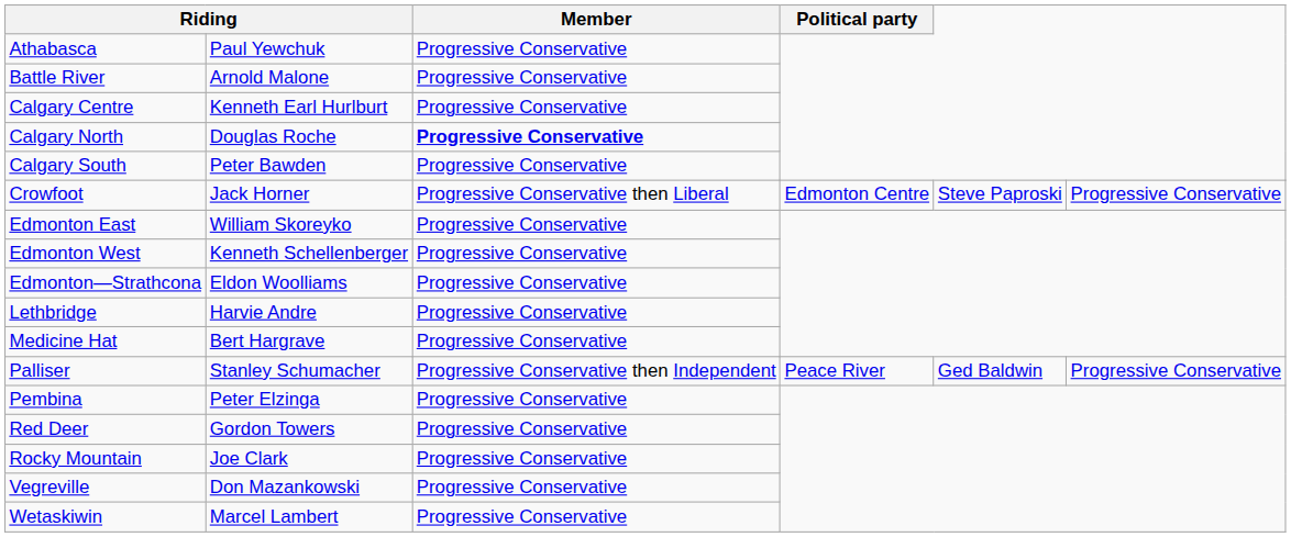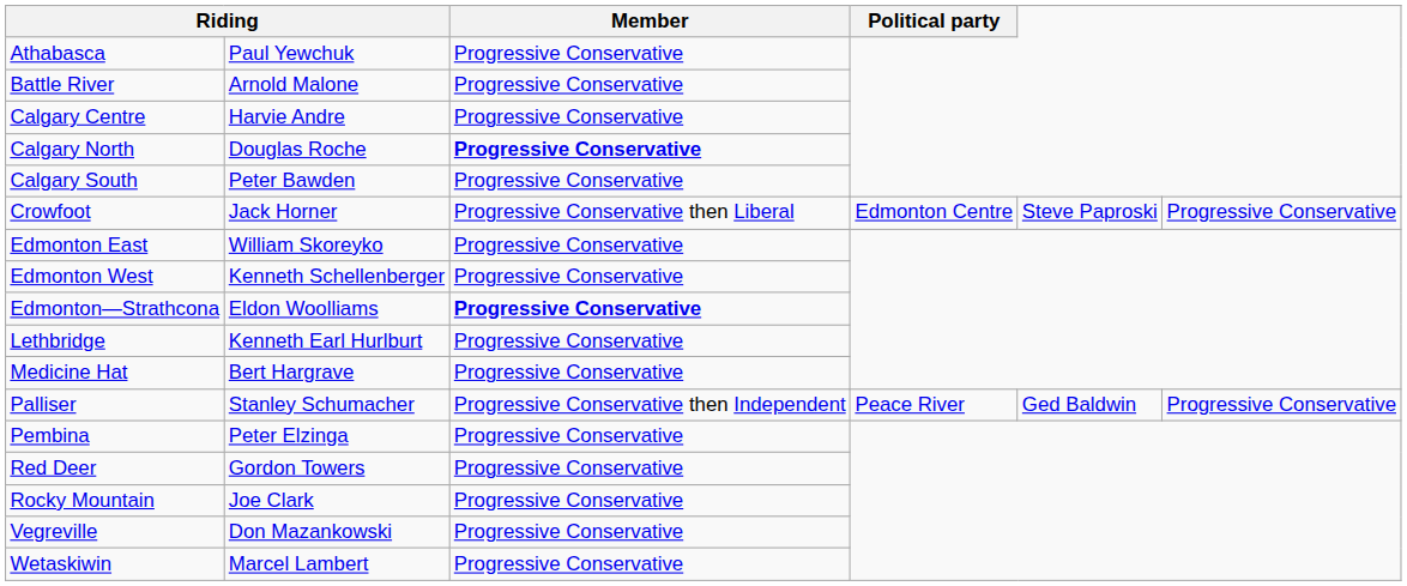 <table class="wikitable">
 <tr>
 <th colspan="2">Riding</th>
 <th>Member</th>
 <th>Political party</th>
 </tr>
 <tr>
 <td><a href='#'>Athabasca</a></td>
 <td><a href='#'>Paul Yewchuk</a></td>
 <td><a href='#'>Progressive Conservative</a></td>
 </tr>
 <tr>
 <td><a href='#'>Battle River</a></td>
 <td><a href='#'>Arnold Malone</a></td>
 <td><a href='#'>Progressive Conservative</a></td>
 </tr>
 <tr>
 <td><a href='#'>Calgary Centre</a></td>
-<td><a href='#'>Kenneth Earl Hurlburt</a></td>
+<td><a href='#'>Harvie Andre</a></td>
 <td><a href='#'>Progressive Conservative</a></td>
 </tr>
 <tr>
 <td><a href='#'>Calgary North</a></td>
 <td><a href='#'>Douglas Roche</a></td>
 <td><strong><a href='#'>Progressive Conservative</a></strong></td>
 </tr>
 <tr>
 <td><a href='#'>Calgary South</a></td>
 <td><a href='#'>Peter Bawden</a></td>
 <td><a href='#'>Progressive Conservative</a></td>
 </tr>
 <tr>
 <td rowspan=2><a href='#'>Crowfoot</a></td>
 <td rowspan=2><a href='#'>Jack Horner</a></td>
 <td rowspan=2><a href='#'>Progressive Conservative</a> then <a href='#'>Liberal</a><br></td>
 </tr>
 <tr>
 <td><a href='#'>Edmonton Centre</a></td>
 <td><a href='#'>Steve Paproski</a></td>
 <td><a href='#'>Progressive Conservative</a></td>
 </tr>
 <tr>
 <td><a href='#'>Edmonton East</a></td>
 <td><a href='#'>William Skoreyko</a></td>
 <td><a href='#'>Progressive Conservative</a></td>
 </tr>
 <tr>
 <td><a href='#'>Edmonton West</a></td>
 <td><a href='#'>Kenneth Schellenberger</a></td>
 <td><a href='#'>Progressive Conservative</a></td>
 </tr>
 <tr>
 <td><a href='#'>Edmonton—Strathcona</a></td>
 <td><a href='#'>Eldon Woolliams</a></td>
-<td><a href='#'>Progressive Conservative</a></td>
+<td><strong><a href='#'>Progressive Conservative</a></strong></td>
 </tr>
 <tr>
 <td><a href='#'>Lethbridge</a></td>
-<td><a href='#'>Harvie Andre</a></td>
+<td><a href='#'>Kenneth Earl Hurlburt</a></td>
 <td><a href='#'>Progressive Conservative</a></td>
 </tr>
 <tr>
 <td><a href='#'>Medicine Hat</a></td>
 <td><a href='#'>Bert Hargrave</a></td>
 <td><a href='#'>Progressive Conservative</a></td>
 </tr>
 <tr>
 <td rowspan=2><a href='#'>Palliser</a></td>
 <td rowspan=2><a href='#'>Stanley Schumacher</a></td>
 <td rowspan=2><a href='#'>Progressive Conservative</a> then <a href='#'>Independent</a><br></td>
 </tr>
 <tr>
 <td><a href='#'>Peace River</a></td>
 <td><a href='#'>Ged Baldwin</a></td>
 <td><a href='#'>Progressive Conservative</a></td>
 </tr>
 <tr>
 <td><a href='#'>Pembina</a></td>
 <td><a href='#'>Peter Elzinga</a></td>
 <td><a href='#'>Progressive Conservative</a></td>
 </tr>
 <tr>
 <td><a href='#'>Red Deer</a></td>
 <td><a href='#'>Gordon Towers</a></td>
 <td><a href='#'>Progressive Conservative</a></td>
 </tr>
 <tr>
 <td><a href='#'>Rocky Mountain</a></td>
 <td><a href='#'>Joe Clark</a></td>
 <td><a href='#'>Progressive Conservative</a></td>
 </tr>
 <tr>
 <td><a href='#'>Vegreville</a></td>
 <td><a href='#'>Don Mazankowski</a></td>
 <td><a href='#'>Progressive Conservative</a></td>
 </tr>
 <tr>
 <td><a href='#'>Wetaskiwin</a></td>
 <td><a href='#'>Marcel Lambert</a></td>
 <td><a href='#'>Progressive Conservative</a></td>
 </tr>
 </table>
